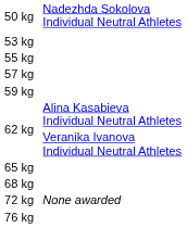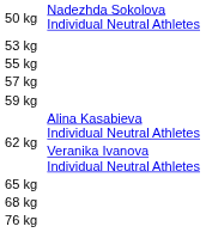 <table>
 <tr>
 <td rowspan=2>50 kg<br></td>
 <td rowspan=2></td>
 <td rowspan=2></td>
 <td><a href='#'>Nadezhda Sokolova</a><br><a href='#'>Individual Neutral Athletes</a></td>
 </tr>
 <tr>
 <td></td>
 </tr>
 <tr>
 <td rowspan=2>53 kg<br></td>
 <td rowspan=2></td>
 <td rowspan=2></td>
 <td></td>
 </tr>
 <tr>
 <td></td>
 </tr>
 <tr>
 <td rowspan=2>55 kg<br></td>
 <td rowspan=2></td>
 <td rowspan=2></td>
 <td></td>
 </tr>
 <tr>
 <td></td>
 </tr>
 <tr>
 <td rowspan=2>57 kg<br></td>
 <td rowspan=2></td>
 <td rowspan=2></td>
 <td></td>
 </tr>
 <tr>
 <td></td>
 </tr>
 <tr>
 <td>59 kg<br></td>
 <td></td>
 <td></td>
 <td></td>
 </tr>
 <tr>
 <td rowspan=2>62 kg<br></td>
 <td rowspan=2></td>
 <td rowspan=2></td>
 <td><a href='#'>Alina Kasabieva</a><br><a href='#'>Individual Neutral Athletes</a></td>
 </tr>
 <tr>
 <td><a href='#'>Veranika Ivanova</a><br><a href='#'>Individual Neutral Athletes</a></td>
 </tr>
 <tr>
 <td>65 kg<br></td>
 <td></td>
 <td></td>
 <td></td>
 </tr>
 <tr>
 <td rowspan=2>68 kg<br></td>
 <td rowspan=2></td>
 <td rowspan=2></td>
 <td></td>
 </tr>
 <tr>
 <td></td>
 </tr>
 <tr>
-<td>72 kg<br></td>
-<td></td>
-<td></td>
-<td><em>None awarded</em></td>
-</tr>
-<tr>
 <td rowspan=2>76 kg<br></td>
 <td rowspan=2></td>
 <td rowspan=2></td>
 <td></td>
 </tr>
 <tr>
 <td></td>
 </tr>
 </table>
